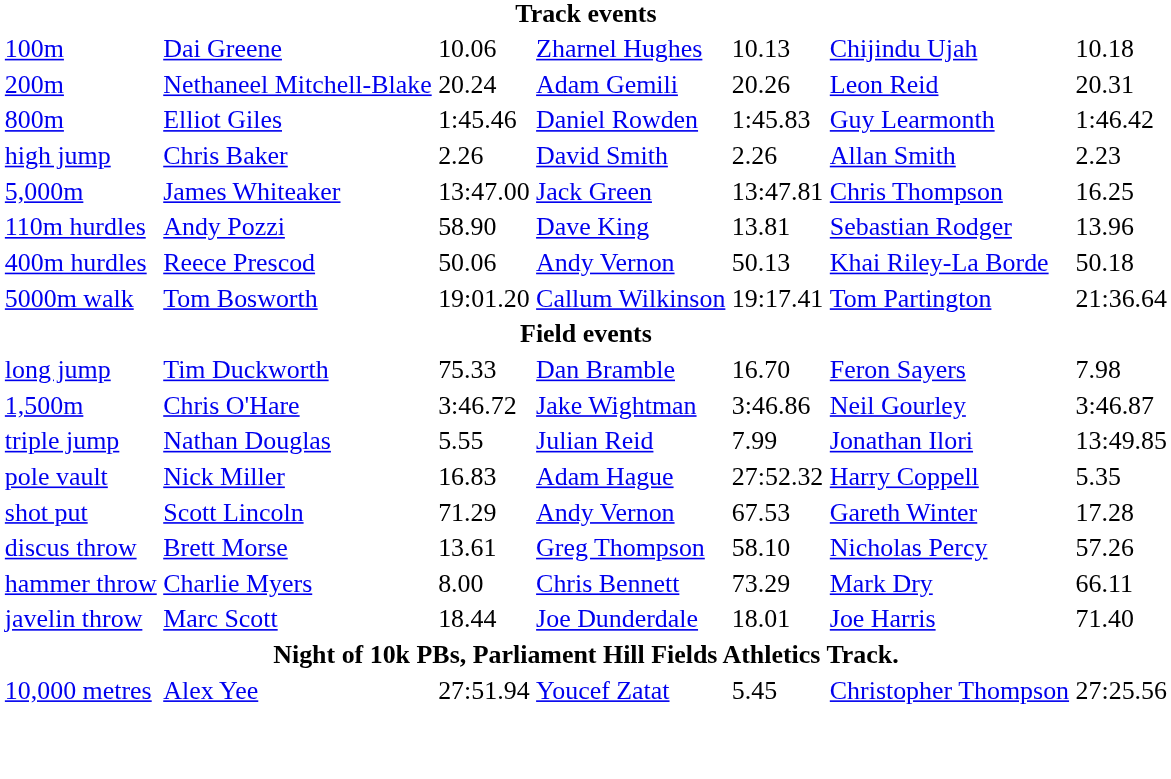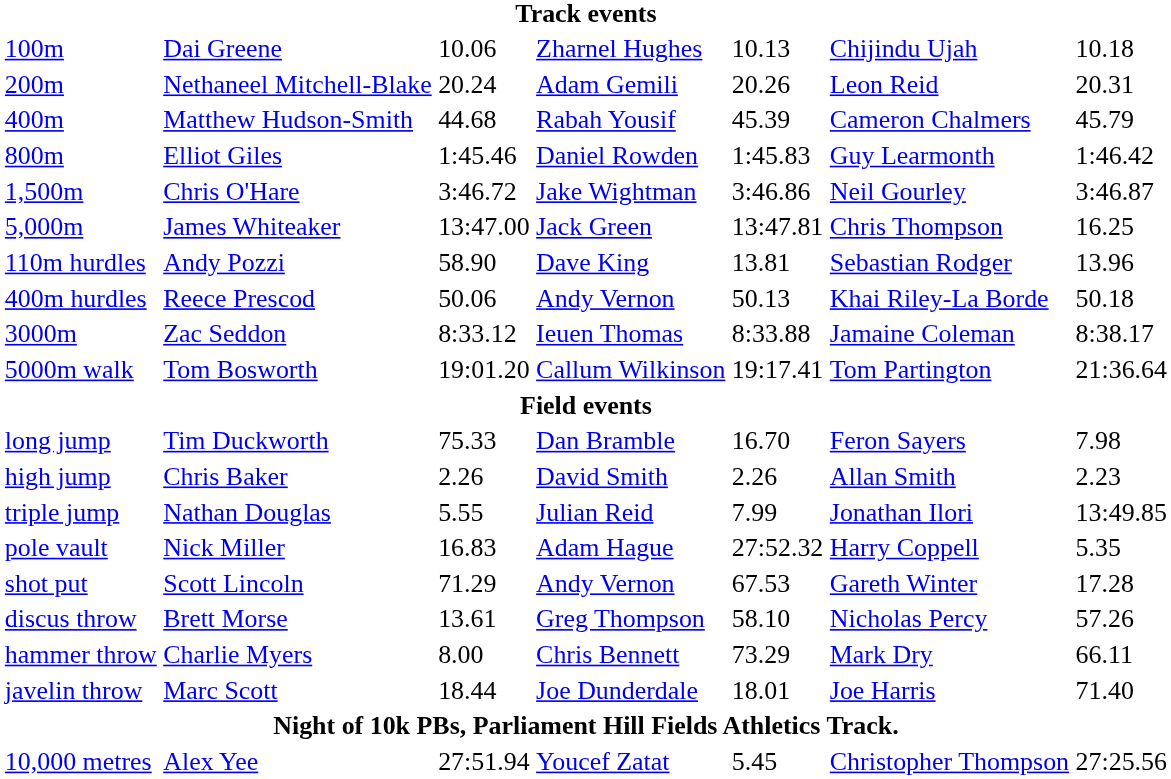 <table>
 <tr>
 <th colspan=7>Track events</th>
 </tr>
 <tr>
 <td><a href='#'>100m</a></td>
 <td><a href='#'>Dai Greene</a></td>
 <td>10.06</td>
 <td><a href='#'>Zharnel Hughes</a></td>
 <td>10.13</td>
 <td><a href='#'>Chijindu Ujah</a></td>
 <td>10.18</td>
 </tr>
 <tr>
 <td><a href='#'>200m</a></td>
 <td><a href='#'>Nethaneel Mitchell-Blake</a></td>
 <td>20.24</td>
 <td><a href='#'>Adam Gemili</a></td>
 <td>20.26</td>
 <td><a href='#'>Leon Reid</a></td>
 <td>20.31</td>
 </tr>
 <tr>
+<td><a href='#'>400m</a></td>
+<td><a href='#'>Matthew Hudson-Smith</a></td>
+<td>44.68</td>
+<td><a href='#'>Rabah Yousif</a></td>
+<td>45.39</td>
+<td><a href='#'>Cameron Chalmers</a></td>
+<td>45.79</td>
+</tr>
+<tr>
 <td><a href='#'>800m</a></td>
 <td><a href='#'>Elliot Giles</a></td>
 <td>1:45.46</td>
 <td><a href='#'>Daniel Rowden</a></td>
 <td>1:45.83</td>
 <td> <a href='#'>Guy Learmonth</a></td>
 <td>1:46.42</td>
 </tr>
 <tr>
-<td><a href='#'>high jump</a></td>
-<td><a href='#'>Chris Baker</a></td>
-<td>2.26</td>
-<td> <a href='#'>David Smith</a></td>
-<td>2.26</td>
-<td> <a href='#'>Allan Smith</a></td>
-<td>2.23</td>
+<td><a href='#'>1,500m</a></td>
+<td> <a href='#'>Chris O'Hare</a></td>
+<td>3:46.72</td>
+<td> <a href='#'>Jake Wightman</a></td>
+<td>3:46.86</td>
+<td> <a href='#'>Neil Gourley</a></td>
+<td>3:46.87</td>
 </tr>
 <tr>
 <td><a href='#'>5,000m</a></td>
 <td><a href='#'>James Whiteaker</a></td>
 <td>13:47.00</td>
 <td><a href='#'>Jack Green</a></td>
 <td>13:47.81</td>
 <td><a href='#'>Chris Thompson</a></td>
 <td>16.25</td>
 </tr>
 <tr>
 <td><a href='#'>110m hurdles</a></td>
 <td><a href='#'>Andy Pozzi</a></td>
 <td>58.90</td>
 <td><a href='#'>Dave King</a></td>
 <td>13.81</td>
 <td><a href='#'>Sebastian Rodger</a></td>
 <td>13.96</td>
 </tr>
 <tr>
 <td><a href='#'>400m hurdles</a></td>
 <td><a href='#'>Reece Prescod</a></td>
 <td>50.06</td>
 <td><a href='#'>Andy Vernon</a></td>
 <td>50.13</td>
 <td><a href='#'>Khai Riley-La Borde</a></td>
 <td>50.18</td>
 </tr>
 <tr>
+<td><a href='#'>3000m </a></td>
+<td><a href='#'>Zac Seddon</a></td>
+<td>8:33.12</td>
+<td><a href='#'>Ieuen Thomas</a></td>
+<td>8:33.88</td>
+<td><a href='#'>Jamaine Coleman</a></td>
+<td>8:38.17</td>
+</tr>
+<tr>
 <td><a href='#'>5000m walk</a></td>
 <td><a href='#'>Tom Bosworth</a></td>
 <td>19:01.20</td>
 <td><a href='#'>Callum Wilkinson</a></td>
 <td>19:17.41</td>
 <td><a href='#'>Tom Partington</a></td>
 <td>21:36.64</td>
 </tr>
 <tr>
 <th colspan=7>Field events</th>
 </tr>
 <tr>
 <td><a href='#'>long jump</a></td>
 <td><a href='#'>Tim Duckworth</a></td>
 <td>75.33</td>
 <td><a href='#'>Dan Bramble</a></td>
 <td>16.70</td>
 <td><a href='#'>Feron Sayers</a></td>
 <td>7.98</td>
 </tr>
 <tr>
-<td><a href='#'>1,500m</a></td>
-<td> <a href='#'>Chris O'Hare</a></td>
-<td>3:46.72</td>
-<td> <a href='#'>Jake Wightman</a></td>
-<td>3:46.86</td>
-<td> <a href='#'>Neil Gourley</a></td>
-<td>3:46.87</td>
+<td><a href='#'>high jump</a></td>
+<td><a href='#'>Chris Baker</a></td>
+<td>2.26</td>
+<td> <a href='#'>David Smith</a></td>
+<td>2.26</td>
+<td> <a href='#'>Allan Smith</a></td>
+<td>2.23</td>
 </tr>
 <tr>
 <td><a href='#'>triple jump</a></td>
 <td><a href='#'>Nathan Douglas</a></td>
 <td>5.55</td>
 <td><a href='#'>Julian Reid</a></td>
 <td>7.99</td>
 <td><a href='#'>Jonathan Ilori</a></td>
 <td>13:49.85</td>
 </tr>
 <tr>
 <td><a href='#'>pole vault</a></td>
 <td><a href='#'>Nick Miller</a></td>
 <td>16.83</td>
 <td><a href='#'>Adam Hague</a></td>
 <td>27:52.32</td>
 <td><a href='#'>Harry Coppell</a></td>
 <td>5.35</td>
 </tr>
 <tr>
 <td><a href='#'>shot put</a></td>
 <td><a href='#'>Scott Lincoln</a></td>
 <td>71.29</td>
 <td><a href='#'>Andy Vernon</a></td>
 <td>67.53</td>
 <td><a href='#'>Gareth Winter</a></td>
 <td>17.28</td>
 </tr>
 <tr>
 <td><a href='#'>discus throw</a></td>
 <td><a href='#'>Brett Morse</a></td>
 <td>13.61</td>
 <td><a href='#'>Greg Thompson</a></td>
 <td>58.10</td>
 <td> <a href='#'>Nicholas Percy</a></td>
 <td>57.26</td>
 </tr>
 <tr>
 <td><a href='#'>hammer throw</a></td>
 <td><a href='#'>Charlie Myers</a></td>
 <td>8.00</td>
 <td> <a href='#'>Chris Bennett</a></td>
 <td>73.29</td>
 <td> <a href='#'>Mark Dry</a></td>
 <td>66.11</td>
 </tr>
 <tr>
 <td><a href='#'>javelin throw</a></td>
 <td><a href='#'>Marc Scott</a></td>
 <td>18.44</td>
 <td><a href='#'>Joe Dunderdale</a></td>
 <td>18.01</td>
 <td><a href='#'>Joe Harris</a></td>
 <td>71.40</td>
 </tr>
 <tr>
 <th colspan=7>Night of 10k PBs, Parliament Hill Fields Athletics Track.</th>
 </tr>
 <tr>
 <td><a href='#'>10,000 metres</a></td>
 <td><a href='#'>Alex Yee</a></td>
 <td>27:51.94</td>
 <td><a href='#'>Youcef Zatat</a></td>
 <td>5.45</td>
 <td><a href='#'>Christopher Thompson</a></td>
 <td>27:25.56</td>
 </tr>
 </table>
